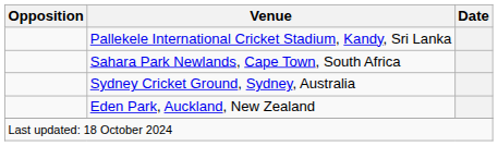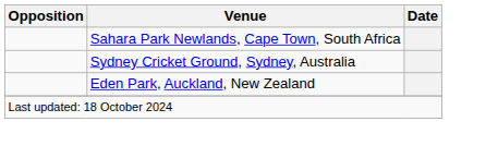 <table class="wikitable plainrowheaders sortable">
 <tr>
 <th scope=col>Opposition</th>
 <th scope=col>Venue</th>
 <th scope=col>Date</th>
-</tr>
-<tr>
-<td scope=row></td>
-<td><a href='#'>Pallekele International Cricket Stadium</a>, <a href='#'>Kandy</a>, Sri Lanka</td>
-<th scope=row> </th>
 </tr>
 <tr>
 <td scope=row></td>
 <td><a href='#'>Sahara Park Newlands</a>, <a href='#'>Cape Town</a>, South Africa</td>
 <th scope=row></th>
 </tr>
 <tr>
 <td scope=row></td>
 <td><a href='#'>Sydney Cricket Ground</a>, <a href='#'>Sydney</a>, Australia</td>
 <th scope=row></th>
 </tr>
 <tr>
 <td scope=row></td>
 <td><a href='#'>Eden Park</a>, <a href='#'>Auckland</a>, New Zealand</td>
 <th scope=row></th>
 </tr>
 <tr>
 </tr>
 <tr class=sortbottom>
 <td colspan=3><small>Last updated: 18 October 2024</small></td>
 </tr>
 </table>
